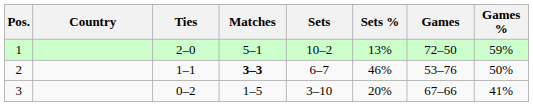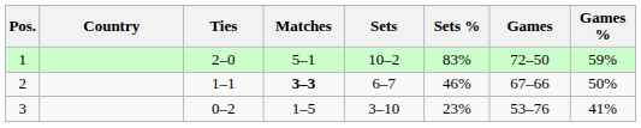 <table class="wikitable nowrap" style=text-align:center>
 <tr>
 <th>Pos.</th>
 <th width=140>Country</th>
 <th width=75>Ties</th>
 <th width=75>Matches</th>
 <th width=75>Sets</th>
 <th width=60>Sets %</th>
 <th width=75>Games</th>
 <th width=60>Games %</th>
 </tr>
 <tr bgcolor=ccffcc>
 <td>1</td>
 <td align=left></td>
 <td>2–0</td>
 <td>5–1</td>
 <td>10–2</td>
-<td>13%</td>
+<td>83%</td>
 <td>72–50</td>
 <td>59%</td>
 </tr>
 <tr bgcolor=>
 <td>2</td>
 <td align=left></td>
 <td>1–1</td>
 <td><strong>3–3</strong></td>
 <td>6–7</td>
 <td>46%</td>
-<td>53–76</td>
+<td>67–66</td>
 <td>50%</td>
 </tr>
 <tr bgcolor=>
 <td>3</td>
 <td align=left></td>
 <td>0–2</td>
 <td>1–5</td>
 <td>3–10</td>
-<td>20%</td>
-<td>67–66</td>
+<td>23%</td>
+<td>53–76</td>
 <td>41%</td>
 </tr>
 </table>
